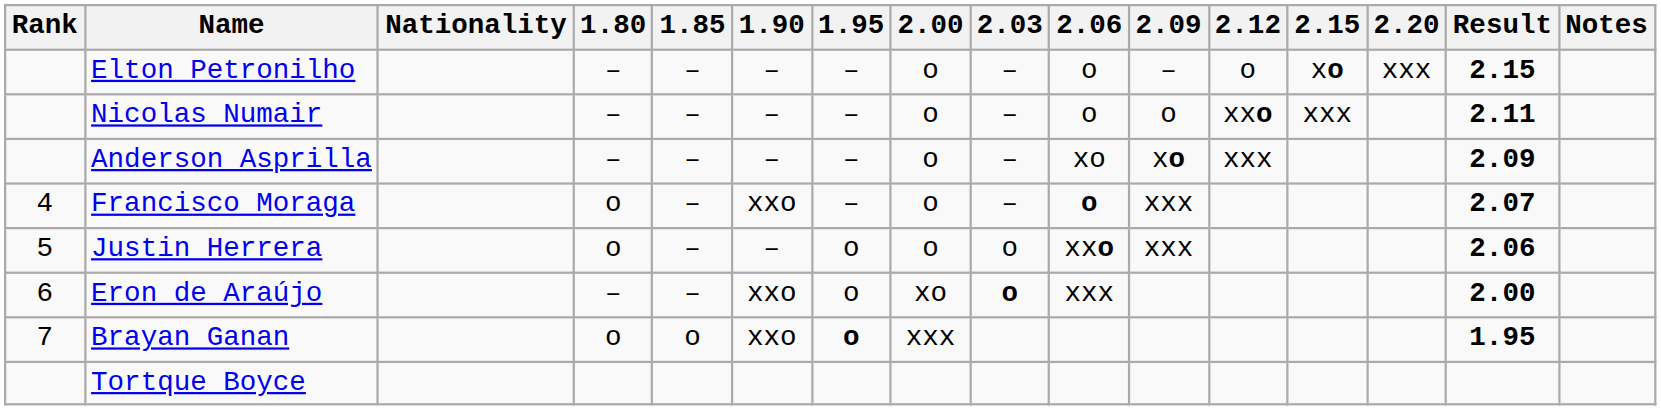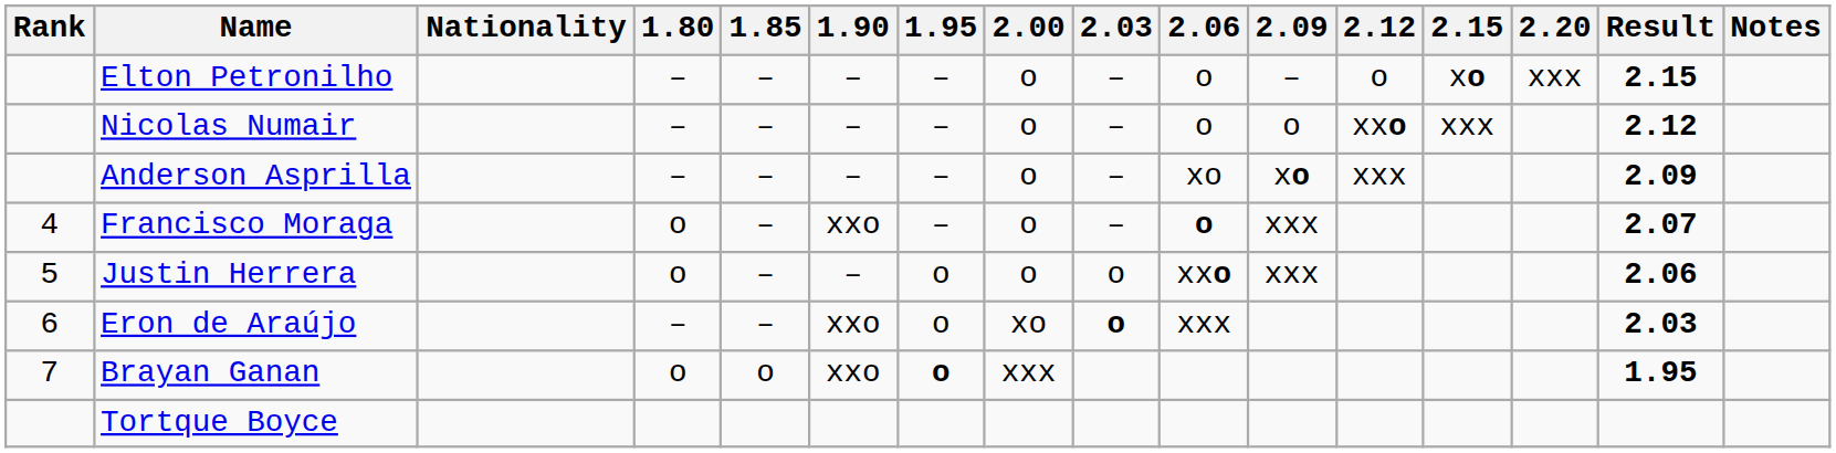 <table class="wikitable sortable" style="text-align:center;font-size:95%">
 <tr>
 <th>Rank</th>
 <th>Name</th>
 <th>Nationality</th>
 <th>1.80</th>
 <th>1.85</th>
 <th>1.90</th>
 <th>1.95</th>
 <th>2.00</th>
 <th>2.03</th>
 <th>2.06</th>
 <th>2.09</th>
 <th>2.12</th>
 <th>2.15</th>
 <th>2.20</th>
 <th>Result</th>
 <th>Notes</th>
 </tr>
 <tr>
 <td></td>
 <td align=left><a href='#'>Elton Petronilho</a></td>
 <td align=left></td>
 <td>–</td>
 <td>–</td>
 <td>–</td>
 <td>–</td>
 <td>o</td>
 <td>–</td>
 <td>o</td>
 <td>–</td>
 <td>o</td>
 <td>x<strong>o</strong></td>
 <td>xxx</td>
 <td><strong>2.15</strong></td>
 <td></td>
 </tr>
 <tr>
 <td></td>
 <td align=left><a href='#'>Nicolas Numair</a></td>
 <td align=left></td>
 <td>–</td>
 <td>–</td>
 <td>–</td>
 <td>–</td>
 <td>o</td>
 <td>–</td>
 <td>o</td>
 <td>o</td>
 <td>xx<strong>o</strong></td>
 <td>xxx</td>
 <td></td>
-<td><strong>2.11</strong></td>
+<td><strong>2.12</strong></td>
 <td></td>
 </tr>
 <tr>
 <td></td>
 <td align=left><a href='#'>Anderson Asprilla</a></td>
 <td align=left></td>
 <td>–</td>
 <td>–</td>
 <td>–</td>
 <td>–</td>
 <td>o</td>
 <td>–</td>
 <td>xo</td>
 <td>x<strong>o</strong></td>
 <td>xxx</td>
 <td></td>
 <td></td>
 <td><strong>2.09</strong></td>
 <td></td>
 </tr>
 <tr>
 <td>4</td>
 <td align=left><a href='#'>Francisco Moraga</a></td>
 <td align=left></td>
 <td>o</td>
 <td>–</td>
 <td>xxo</td>
 <td>–</td>
 <td>o</td>
 <td>–</td>
 <td><strong>o</strong></td>
 <td>xxx</td>
 <td></td>
 <td></td>
 <td></td>
 <td><strong>2.07</strong></td>
 <td></td>
 </tr>
 <tr>
 <td>5</td>
 <td align=left><a href='#'>Justin Herrera</a></td>
 <td align=left></td>
 <td>o</td>
 <td>–</td>
 <td>–</td>
 <td>o</td>
 <td>o</td>
 <td>o</td>
 <td>xx<strong>o</strong></td>
 <td>xxx</td>
 <td></td>
 <td></td>
 <td></td>
 <td><strong>2.06</strong></td>
 <td></td>
 </tr>
 <tr>
 <td>6</td>
 <td align=left><a href='#'>Eron de Araújo</a></td>
 <td align=left></td>
 <td>–</td>
 <td>–</td>
 <td>xxo</td>
 <td>o</td>
 <td>xo</td>
 <td><strong>o</strong></td>
 <td>xxx</td>
 <td></td>
 <td></td>
 <td></td>
 <td></td>
-<td><strong>2.00</strong></td>
+<td><strong>2.03</strong></td>
 <td></td>
 </tr>
 <tr>
 <td>7</td>
 <td align=left><a href='#'>Brayan Ganan</a></td>
 <td align=left></td>
 <td>o</td>
 <td>o</td>
 <td>xxo</td>
 <td><strong>o</strong></td>
 <td>xxx</td>
 <td></td>
 <td></td>
 <td></td>
 <td></td>
 <td></td>
 <td></td>
 <td><strong>1.95</strong></td>
 <td></td>
 </tr>
 <tr>
 <td></td>
 <td align=left><a href='#'>Tortque Boyce</a></td>
 <td align=left></td>
 <td></td>
 <td></td>
 <td></td>
 <td></td>
 <td></td>
 <td></td>
 <td></td>
 <td></td>
 <td></td>
 <td></td>
 <td></td>
 <td><strong></strong></td>
 <td></td>
 </tr>
 </table>
